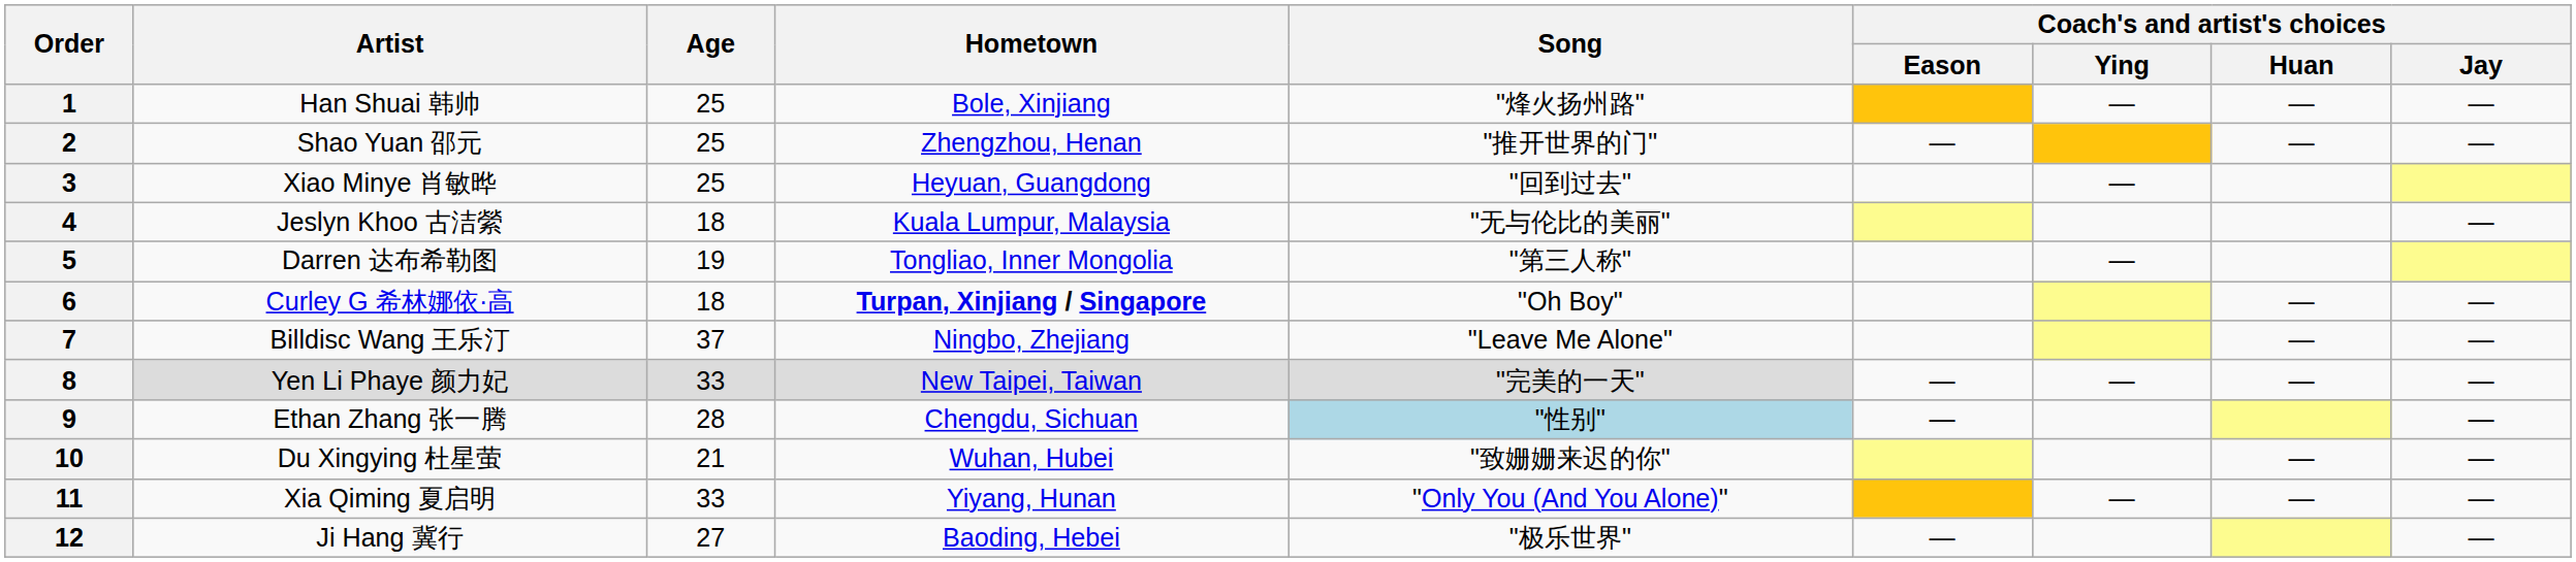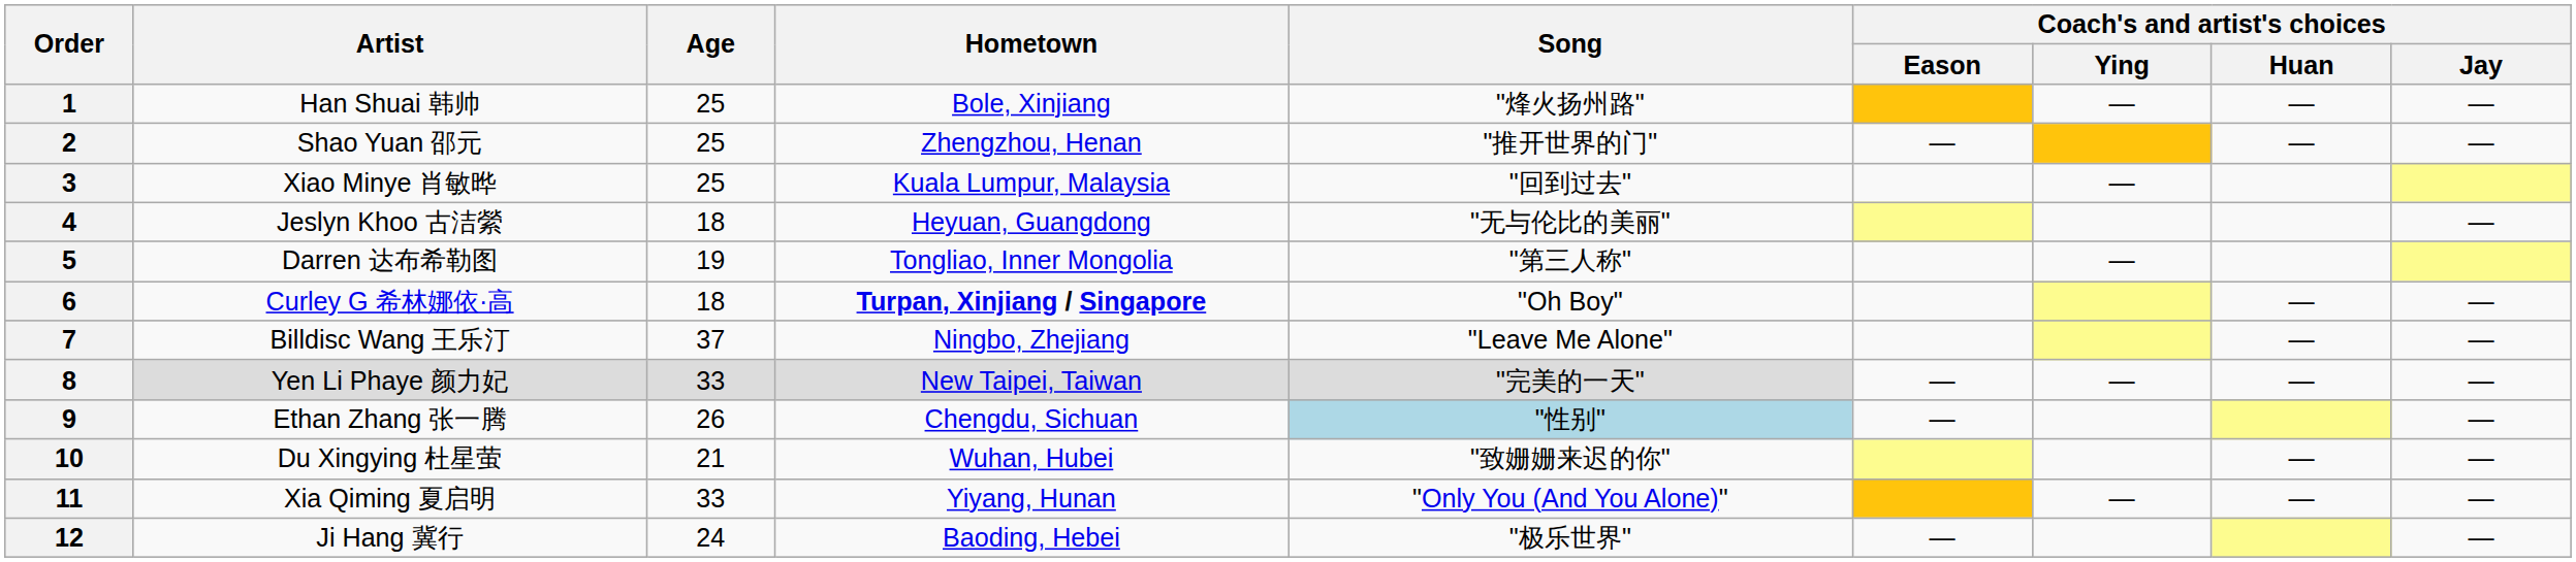 <table class="wikitable" style="text-align:center; line-height:17px; width:100%;">
 <tr>
 <th scope="col" rowspan="2" style="width:05%;">Order</th>
 <th scope="col" rowspan="2" style="width:20%;">Artist</th>
 <th scope="col" rowspan="2" style="width:05%;">Age</th>
 <th scope="col" rowspan="2" style="width:20%;">Hometown</th>
 <th scope="col" rowspan="2" style="width:22%;">Song</th>
 <th scope="col" colspan="4" style="width:28%;">Coach's and artist's choices</th>
 </tr>
 <tr>
 <th style="width:07%;">Eason</th>
 <th style="width:07%;">Ying</th>
 <th style="width:07%;">Huan</th>
 <th style="width:07%;">Jay</th>
 </tr>
 <tr>
 <th>1</th>
 <td>Han Shuai 韩帅</td>
 <td>25</td>
 <td><a href='#'>Bole, Xinjiang</a></td>
 <td>"烽火扬州路"</td>
 <td style="background:#FFC40C;"><strong></strong></td>
 <td>—</td>
 <td>—</td>
 <td>—</td>
 </tr>
 <tr>
 <th>2</th>
 <td>Shao Yuan 邵元</td>
 <td>25</td>
 <td><a href='#'>Zhengzhou, Henan</a></td>
 <td>"推开世界的门"</td>
 <td>—</td>
 <td style="background:#FFC40C;"><strong></strong></td>
 <td>—</td>
 <td>—</td>
 </tr>
 <tr>
 <th>3</th>
 <td>Xiao Minye 肖敏晔</td>
 <td>25</td>
-<td><a href='#'>Heyuan, Guangdong</a></td>
+<td><a href='#'>Kuala Lumpur, Malaysia</a></td>
 <td>"回到过去"</td>
 <td><strong></strong></td>
 <td>—</td>
 <td><strong></strong></td>
 <td style="background:#fdfc8f;"><strong></strong></td>
 </tr>
 <tr>
 <th>4</th>
 <td>Jeslyn Khoo 古洁縈</td>
 <td>18</td>
-<td><a href='#'>Kuala Lumpur, Malaysia</a></td>
+<td><a href='#'>Heyuan, Guangdong</a></td>
 <td>"无与伦比的美丽"</td>
 <td style="background:#fdfc8f;"><strong></strong></td>
 <td><strong></strong></td>
 <td><strong></strong></td>
 <td>—</td>
 </tr>
 <tr>
 <th>5</th>
 <td>Darren 达布希勒图</td>
 <td>19</td>
 <td><a href='#'>Tongliao, Inner Mongolia</a></td>
 <td>"第三人称"</td>
 <td><strong></strong></td>
 <td>—</td>
 <td><strong></strong></td>
 <td style="background:#fdfc8f;"><strong></strong></td>
 </tr>
 <tr>
 <th>6</th>
 <td><a href='#'>Curley G 希林娜依·高</a></td>
 <td>18</td>
 <td><strong><a href='#'>Turpan, Xinjiang</a> / <a href='#'>Singapore</a></strong></td>
 <td>"Oh Boy"</td>
 <td><strong></strong></td>
 <td style="background:#fdfc8f;"><strong></strong></td>
 <td>—</td>
 <td>—</td>
 </tr>
 <tr>
 <th>7</th>
 <td>Billdisc Wang 王乐汀</td>
 <td>37</td>
 <td><a href='#'>Ningbo, Zhejiang</a></td>
 <td>"Leave Me Alone"</td>
 <td><strong></strong></td>
 <td style="background:#fdfc8f;"><strong></strong></td>
 <td>—</td>
 <td>—</td>
 </tr>
 <tr>
 <th>8</th>
 <td style="background:#DCDCDC;">Yen Li Phaye 颜力妃</td>
 <td style="background:#DCDCDC;">33</td>
 <td style="background:#DCDCDC;"><a href='#'>New Taipei, Taiwan</a></td>
 <td style="background:#DCDCDC;">"完美的一天"</td>
 <td>—</td>
 <td>—</td>
 <td>—</td>
 <td>—</td>
 </tr>
 <tr>
 <th>9</th>
 <td>Ethan Zhang 张一腾</td>
-<td>28</td>
+<td>26</td>
 <td><a href='#'>Chengdu, Sichuan</a></td>
 <td style="background: lightblue;">"性别"</td>
 <td>—</td>
 <td><strong></strong></td>
 <td style="background:#fdfc8f;"><strong></strong></td>
 <td>—</td>
 </tr>
 <tr>
 <th>10</th>
 <td>Du Xingying 杜星萤</td>
 <td>21</td>
 <td><a href='#'>Wuhan, Hubei</a></td>
 <td>"致姗姗来迟的你"</td>
 <td style="background:#fdfc8f;"><strong></strong></td>
 <td><strong></strong></td>
 <td>—</td>
 <td>—</td>
 </tr>
 <tr>
 <th>11</th>
 <td>Xia Qiming 夏启明</td>
 <td>33</td>
 <td><a href='#'>Yiyang, Hunan</a></td>
 <td>"<a href='#'>Only You (And You Alone)</a>"</td>
 <td style="background:#FFC40C;"><strong></strong></td>
 <td>—</td>
 <td>—</td>
 <td>—</td>
 </tr>
 <tr>
 <th>12</th>
 <td>Ji Hang 冀行</td>
-<td>27</td>
+<td>24</td>
 <td><a href='#'>Baoding, Hebei</a></td>
 <td>"极乐世界"</td>
 <td>—</td>
 <td><strong></strong></td>
 <td style="background:#fdfc8f;"><strong></strong></td>
 <td>—</td>
 </tr>
 </table>
